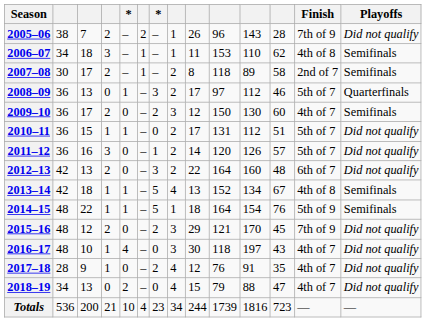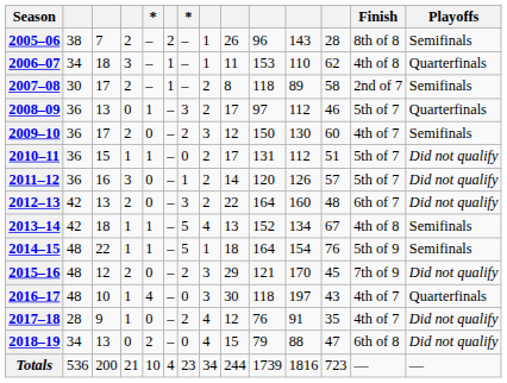 <table class="wikitable">
 <tr style="font-weight:bold; background-color:#dddddd;" |>
 <th>Season</th>
 <th></th>
 <th></th>
 <th></th>
 <th>*</th>
 <th></th>
 <th>*</th>
 <th></th>
 <th></th>
 <th></th>
 <th></th>
 <th></th>
 <th>Finish</th>
 <th>Playoffs</th>
 </tr>
 <tr>
 <th><a href='#'>2005–06</a></th>
 <td>38</td>
 <td>7</td>
 <td>2</td>
 <td>–</td>
 <td>2</td>
 <td>–</td>
 <td>1</td>
 <td>26</td>
 <td>96</td>
 <td>143</td>
 <td>28</td>
-<td>7th of 9</td>
-<td><em>Did not qualify</em></td>
+<td>8th of 8</td>
+<td>Semifinals</td>
 </tr>
 <tr>
 <th><a href='#'>2006–07</a></th>
 <td>34</td>
 <td>18</td>
 <td>3</td>
 <td>–</td>
 <td>1</td>
 <td>–</td>
 <td>1</td>
 <td>11</td>
 <td>153</td>
 <td>110</td>
 <td>62</td>
 <td>4th of 8</td>
-<td>Semifinals</td>
+<td>Quarterfinals</td>
 </tr>
 <tr>
 <th><a href='#'>2007–08</a></th>
 <td>30</td>
 <td>17</td>
 <td>2</td>
 <td>–</td>
 <td>1</td>
 <td>–</td>
 <td>2</td>
 <td>8</td>
 <td>118</td>
 <td>89</td>
 <td>58</td>
 <td>2nd of 7</td>
 <td>Semifinals</td>
 </tr>
 <tr>
 <th><a href='#'>2008–09</a></th>
 <td>36</td>
 <td>13</td>
 <td>0</td>
 <td>1</td>
 <td>–</td>
 <td>3</td>
 <td>2</td>
 <td>17</td>
 <td>97</td>
 <td>112</td>
 <td>46</td>
 <td>5th of 7</td>
 <td>Quarterfinals</td>
 </tr>
 <tr>
 <th><a href='#'>2009–10</a></th>
 <td>36</td>
 <td>17</td>
 <td>2</td>
 <td>0</td>
 <td>–</td>
 <td>2</td>
 <td>3</td>
 <td>12</td>
 <td>150</td>
 <td>130</td>
 <td>60</td>
 <td>4th of 7</td>
 <td>Semifinals</td>
 </tr>
 <tr>
 <th><a href='#'>2010–11</a></th>
 <td>36</td>
 <td>15</td>
 <td>1</td>
 <td>1</td>
 <td>–</td>
 <td>0</td>
 <td>2</td>
 <td>17</td>
 <td>131</td>
 <td>112</td>
 <td>51</td>
 <td>5th of 7</td>
 <td><em>Did not qualify</em></td>
 </tr>
 <tr>
 <th><a href='#'>2011–12</a></th>
 <td>36</td>
 <td>16</td>
 <td>3</td>
 <td>0</td>
 <td>–</td>
 <td>1</td>
 <td>2</td>
 <td>14</td>
 <td>120</td>
 <td>126</td>
 <td>57</td>
 <td>5th of 7</td>
 <td><em>Did not qualify</em></td>
 </tr>
 <tr>
 <th><a href='#'>2012–13</a></th>
 <td>42</td>
 <td>13</td>
 <td>2</td>
 <td>0</td>
 <td>–</td>
 <td>3</td>
 <td>2</td>
 <td>22</td>
 <td>164</td>
 <td>160</td>
 <td>48</td>
 <td>6th of 7</td>
 <td><em>Did not qualify</em></td>
 </tr>
 <tr>
 <th><a href='#'>2013–14</a></th>
 <td>42</td>
 <td>18</td>
 <td>1</td>
 <td>1</td>
 <td>–</td>
 <td>5</td>
 <td>4</td>
 <td>13</td>
 <td>152</td>
 <td>134</td>
 <td>67</td>
 <td>4th of 8</td>
 <td>Semifinals</td>
 </tr>
 <tr>
 <th><a href='#'>2014–15</a></th>
 <td>48</td>
 <td>22</td>
 <td>1</td>
 <td>1</td>
 <td>–</td>
 <td>5</td>
 <td>1</td>
 <td>18</td>
 <td>164</td>
 <td>154</td>
 <td>76</td>
 <td>5th of 9</td>
 <td>Semifinals</td>
 </tr>
 <tr>
 <th><a href='#'>2015–16</a></th>
 <td>48</td>
 <td>12</td>
 <td>2</td>
 <td>0</td>
 <td>–</td>
 <td>2</td>
 <td>3</td>
 <td>29</td>
 <td>121</td>
 <td>170</td>
 <td>45</td>
 <td>7th of 9</td>
 <td><em>Did not qualify</em></td>
 </tr>
 <tr>
 <th><a href='#'>2016–17</a></th>
 <td>48</td>
 <td>10</td>
 <td>1</td>
 <td>4</td>
 <td>–</td>
 <td>0</td>
 <td>3</td>
 <td>30</td>
 <td>118</td>
 <td>197</td>
 <td>43</td>
 <td>4th of 7</td>
-<td><em>Did not qualify</em></td>
+<td>Quarterfinals</td>
 </tr>
 <tr>
 <th><a href='#'>2017–18</a></th>
 <td>28</td>
 <td>9</td>
 <td>1</td>
 <td>0</td>
 <td>–</td>
 <td>2</td>
 <td>4</td>
 <td>12</td>
 <td>76</td>
 <td>91</td>
 <td>35</td>
 <td>4th of 7</td>
 <td><em>Did not qualify</em></td>
 </tr>
 <tr>
 <th><a href='#'>2018–19</a></th>
 <td>34</td>
 <td>13</td>
 <td>0</td>
 <td>2</td>
 <td>–</td>
 <td>0</td>
 <td>4</td>
 <td>15</td>
 <td>79</td>
 <td>88</td>
 <td>47</td>
-<td>4th of 7</td>
+<td>6th of 8</td>
 <td><em>Did not qualify</em></td>
 </tr>
 <tr>
 <th><em>Totals</em></th>
 <td>536</td>
 <td>200</td>
 <td>21</td>
 <td>10</td>
 <td>4</td>
 <td>23</td>
 <td>34</td>
 <td>244</td>
 <td>1739</td>
 <td>1816</td>
 <td>723</td>
 <td>—</td>
 <td>—</td>
 </tr>
 </table>
